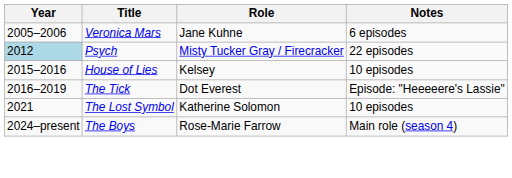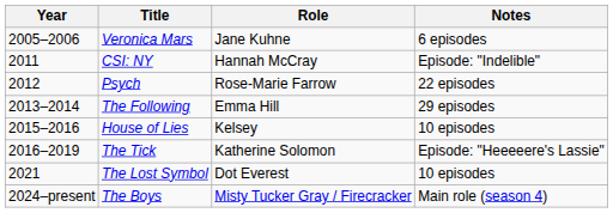 <table class="wikitable sortable">
 <tr>
 <th>Year</th>
 <th>Title</th>
 <th>Role</th>
 <th class="unsortable">Notes</th>
 </tr>
 <tr>
 <td>2005–2006</td>
 <td><em><a href='#'>Veronica Mars</a></em></td>
 <td>Jane Kuhne</td>
 <td>6 episodes</td>
 </tr>
 <tr>
-<td style="background: lightblue;">2012</td>
+<td>2011</td>
+<td><em><a href='#'>CSI: NY</a></em></td>
+<td>Hannah McCray</td>
+<td>Episode: "Indelible"</td>
+</tr>
+<tr>
+<td>2012</td>
 <td><em><a href='#'>Psych</a></em></td>
-<td><a href='#'>Misty Tucker Gray / Firecracker</a></td>
+<td>Rose-Marie Farrow</td>
 <td>22 episodes</td>
+</tr>
+<tr>
+<td>2013–2014</td>
+<td><em><a href='#'>The Following</a></em></td>
+<td>Emma Hill</td>
+<td>29 episodes</td>
 </tr>
 <tr>
 <td>2015–2016</td>
 <td><em><a href='#'>House of Lies</a></em></td>
 <td>Kelsey</td>
 <td>10 episodes</td>
 </tr>
 <tr>
 <td>2016–2019</td>
 <td><em><a href='#'>The Tick</a></em></td>
-<td>Dot Everest</td>
+<td>Katherine Solomon</td>
 <td>Episode: "Heeeeere's Lassie"</td>
 </tr>
 <tr>
 <td>2021</td>
 <td><em><a href='#'>The Lost Symbol</a></em></td>
-<td>Katherine Solomon</td>
+<td>Dot Everest</td>
 <td>10 episodes</td>
 </tr>
 <tr>
 <td>2024–present</td>
 <td><em><a href='#'>The Boys</a></em></td>
-<td>Rose-Marie Farrow</td>
+<td><a href='#'>Misty Tucker Gray / Firecracker</a></td>
 <td>Main role (<a href='#'>season 4</a>)</td>
 </tr>
 </table>
